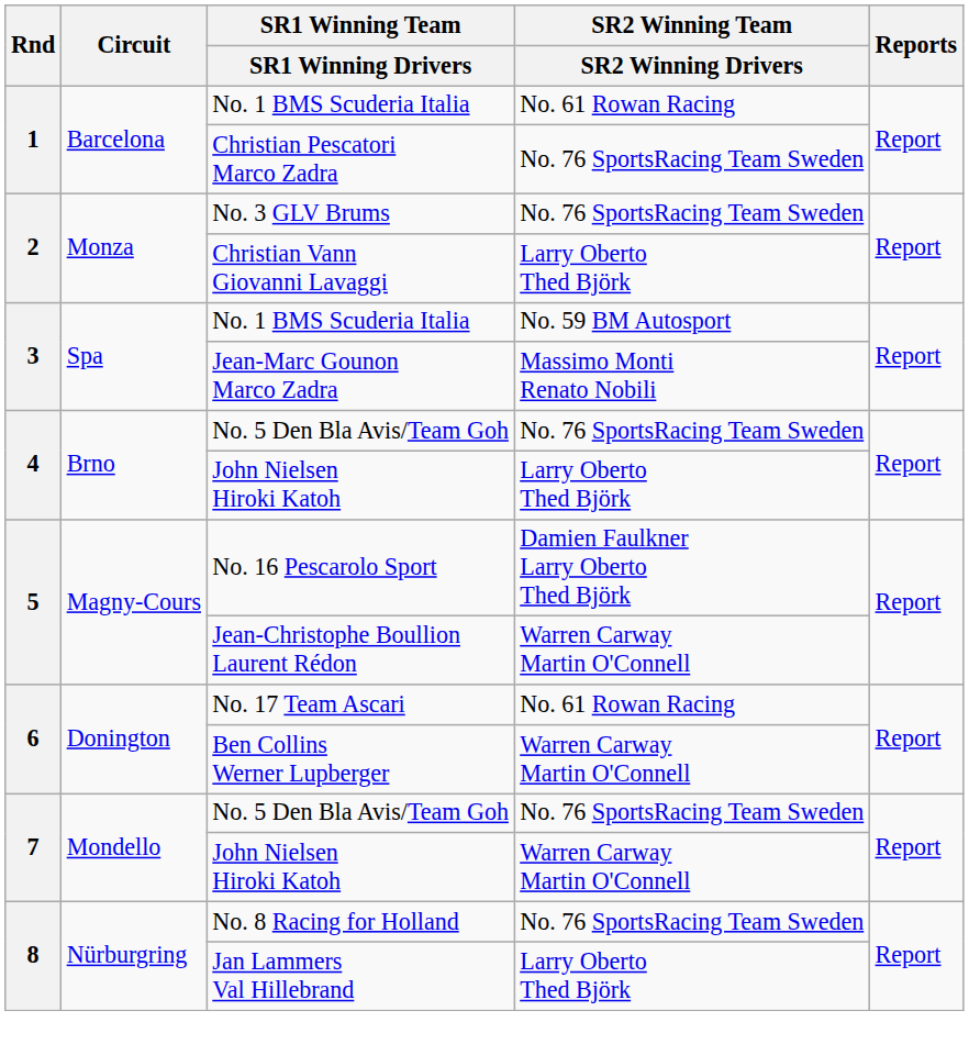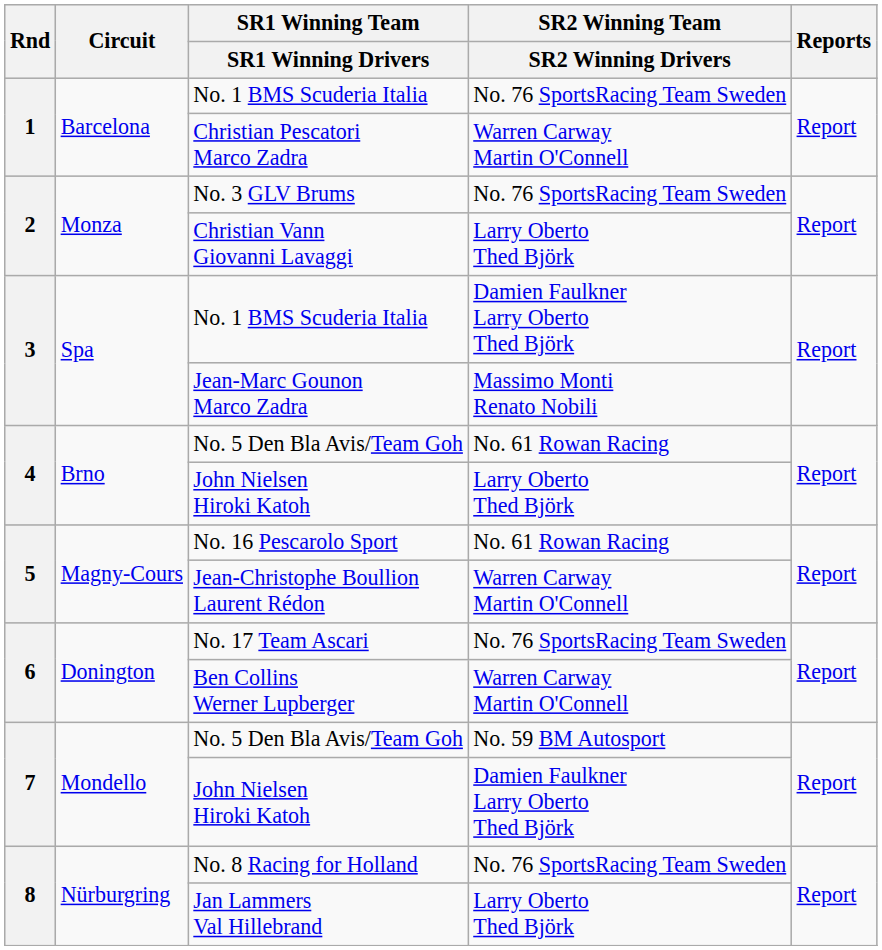 <table class="wikitable" style="font-size: 90%;">
 <tr>
 <th rowspan=2>Rnd</th>
 <th rowspan=2>Circuit</th>
 <th>SR1 Winning Team</th>
 <th>SR2 Winning Team</th>
 <th rowspan=2>Reports</th>
 </tr>
 <tr>
 <th>SR1 Winning Drivers</th>
 <th>SR2 Winning Drivers</th>
 </tr>
 <tr>
 <th rowspan=2>1</th>
 <td rowspan=2><a href='#'>Barcelona</a></td>
 <td> No. 1 <a href='#'>BMS Scuderia Italia</a></td>
-<td> No. 61 <a href='#'>Rowan Racing</a></td>
+<td> No. 76 <a href='#'>SportsRacing Team Sweden</a></td>
 <td rowspan=2><a href='#'>Report</a></td>
 </tr>
 <tr>
 <td> <a href='#'>Christian Pescatori</a><br> <a href='#'>Marco Zadra</a></td>
-<td> No. 76 <a href='#'>SportsRacing Team Sweden</a></td>
+<td> <a href='#'>Warren Carway</a><br> <a href='#'>Martin O'Connell</a></td>
 </tr>
 <tr>
 <th rowspan=2>2</th>
 <td rowspan=2><a href='#'>Monza</a></td>
 <td> No. 3 <a href='#'>GLV Brums</a></td>
 <td> No. 76 <a href='#'>SportsRacing Team Sweden</a></td>
 <td rowspan=2><a href='#'>Report</a></td>
 </tr>
 <tr>
 <td> <a href='#'>Christian Vann</a><br> <a href='#'>Giovanni Lavaggi</a></td>
 <td> <a href='#'>Larry Oberto</a><br> <a href='#'>Thed Björk</a></td>
 </tr>
 <tr>
 <th rowspan=2>3</th>
 <td rowspan=2><a href='#'>Spa</a></td>
 <td> No. 1 <a href='#'>BMS Scuderia Italia</a></td>
-<td> No. 59 <a href='#'>BM Autosport</a></td>
+<td> <a href='#'>Damien Faulkner</a><br> <a href='#'>Larry Oberto</a><br> <a href='#'>Thed Björk</a></td>
 <td rowspan=2><a href='#'>Report</a></td>
 </tr>
 <tr>
 <td> <a href='#'>Jean-Marc Gounon</a><br> <a href='#'>Marco Zadra</a></td>
 <td> <a href='#'>Massimo Monti</a><br> <a href='#'>Renato Nobili</a></td>
 </tr>
 <tr>
 <th rowspan=2>4</th>
 <td rowspan=2><a href='#'>Brno</a></td>
 <td> No. 5 Den Bla Avis/<a href='#'>Team Goh</a></td>
-<td> No. 76 <a href='#'>SportsRacing Team Sweden</a></td>
+<td> No. 61 <a href='#'>Rowan Racing</a></td>
 <td rowspan=2><a href='#'>Report</a></td>
 </tr>
 <tr>
 <td> <a href='#'>John Nielsen</a><br> <a href='#'>Hiroki Katoh</a></td>
 <td> <a href='#'>Larry Oberto</a><br> <a href='#'>Thed Björk</a></td>
 </tr>
 <tr>
 <th rowspan=2>5</th>
 <td rowspan=2><a href='#'>Magny-Cours</a></td>
 <td> No. 16 <a href='#'>Pescarolo Sport</a></td>
-<td> <a href='#'>Damien Faulkner</a><br> <a href='#'>Larry Oberto</a><br> <a href='#'>Thed Björk</a></td>
+<td> No. 61 <a href='#'>Rowan Racing</a></td>
 <td rowspan=2><a href='#'>Report</a></td>
 </tr>
 <tr>
 <td> <a href='#'>Jean-Christophe Boullion</a><br> <a href='#'>Laurent Rédon</a></td>
 <td> <a href='#'>Warren Carway</a><br> <a href='#'>Martin O'Connell</a></td>
 </tr>
 <tr>
 <th rowspan=2>6</th>
 <td rowspan=2><a href='#'>Donington</a></td>
 <td> No. 17 <a href='#'>Team Ascari</a></td>
-<td> No. 61 <a href='#'>Rowan Racing</a></td>
+<td> No. 76 <a href='#'>SportsRacing Team Sweden</a></td>
 <td rowspan=2><a href='#'>Report</a></td>
 </tr>
 <tr>
 <td> <a href='#'>Ben Collins</a><br> <a href='#'>Werner Lupberger</a></td>
 <td> <a href='#'>Warren Carway</a><br> <a href='#'>Martin O'Connell</a></td>
 </tr>
 <tr>
 <th rowspan=2>7</th>
 <td rowspan=2><a href='#'>Mondello</a></td>
 <td> No. 5 Den Bla Avis/<a href='#'>Team Goh</a></td>
-<td> No. 76 <a href='#'>SportsRacing Team Sweden</a></td>
+<td> No. 59 <a href='#'>BM Autosport</a></td>
 <td rowspan=2><a href='#'>Report</a></td>
 </tr>
 <tr>
 <td> <a href='#'>John Nielsen</a><br> <a href='#'>Hiroki Katoh</a></td>
-<td> <a href='#'>Warren Carway</a><br> <a href='#'>Martin O'Connell</a></td>
+<td> <a href='#'>Damien Faulkner</a><br> <a href='#'>Larry Oberto</a><br> <a href='#'>Thed Björk</a></td>
 </tr>
 <tr>
 <th rowspan=2>8</th>
 <td rowspan=2><a href='#'>Nürburgring</a></td>
 <td> No. 8 <a href='#'>Racing for Holland</a></td>
 <td> No. 76 <a href='#'>SportsRacing Team Sweden</a></td>
 <td rowspan=2><a href='#'>Report</a></td>
 </tr>
 <tr>
 <td> <a href='#'>Jan Lammers</a><br> <a href='#'>Val Hillebrand</a></td>
 <td> <a href='#'>Larry Oberto</a><br> <a href='#'>Thed Björk</a></td>
 </tr>
 <tr>
 </tr>
 </table>
